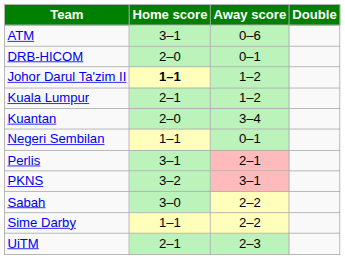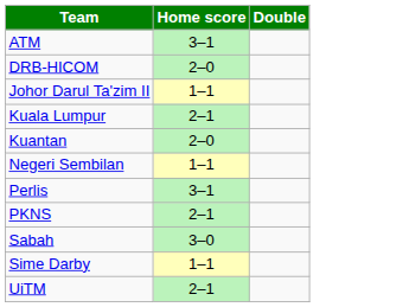 <table class="wikitable" style="text-align: center;">
 <tr>
 <th style="background:green; color:White;">Team</th>
 <th style="background:green; color:White;">Home score</th>
-<th style="background:green; color:White;">Away score</th>
 <th style="background:green; color:White;">Double </th>
 </tr>
 <tr>
 <td align="left"> <a href='#'>ATM</a></td>
 <td style="background:#BBF3BB;">3–1</td>
-<td style="background:#BBF3BB;">0–6</td>
 <td></td>
 </tr>
 <tr>
 <td align="left"> <a href='#'>DRB-HICOM</a></td>
 <td style="background:#BBF3BB;">2–0</td>
-<td style="background:#BBF3BB;">0–1</td>
 <td></td>
 </tr>
 <tr>
 <td align="left"> <a href='#'>Johor Darul Ta'zim II</a></td>
-<td style="background:#FFFFBB;"><strong>1–1</strong></td>
-<td style="background:#BBF3BB;">1–2</td>
+<td style="background:#FFFFBB;">1–1</td>
 <td></td>
 </tr>
 <tr>
 <td align="left"> <a href='#'>Kuala Lumpur</a></td>
 <td style="background:#BBF3BB;">2–1</td>
-<td style="background:#BBF3BB;">1–2</td>
 <td></td>
 </tr>
 <tr>
 <td align="left"> <a href='#'>Kuantan</a></td>
 <td style="background:#BBF3BB;">2–0</td>
-<td style="background:#BBF3BB;">3–4</td>
 <td></td>
 </tr>
 <tr>
 <td align="left"> <a href='#'>Negeri Sembilan</a></td>
 <td style="background:#FFFFBB;">1–1</td>
-<td style="background:#BBF3BB;">0–1</td>
 <td></td>
 </tr>
 <tr>
 <td align="left"> <a href='#'>Perlis</a></td>
 <td style="background:#BBF3BB;">3–1</td>
-<td style="background:#FFBBBB;">2–1</td>
 <td></td>
 </tr>
 <tr>
 <td align="left"> <a href='#'>PKNS</a></td>
-<td style="background:#BBF3BB;">3–2</td>
-<td style="background:#FFBBBB;">3–1</td>
+<td style="background:#BBF3BB;">2–1</td>
 <td></td>
 </tr>
 <tr>
 <td align="left"> <a href='#'>Sabah</a></td>
 <td style="background:#BBF3BB;">3–0</td>
-<td style="background:#FFFFBB;">2–2</td>
 <td></td>
 </tr>
 <tr>
 <td align="left"> <a href='#'>Sime Darby</a></td>
 <td style="background:#FFFFBB;">1–1</td>
-<td style="background:#FFFFBB;">2–2</td>
 <td></td>
 </tr>
 <tr>
 <td align="left"> <a href='#'>UiTM</a></td>
 <td style="background:#BBF3BB;">2–1</td>
-<td style="background:#BBF3BB;">2–3</td>
 <td></td>
 </tr>
 </table>
